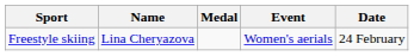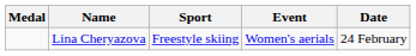 <table class="wikitable" style="font-size:95%">
 <tr>
+<th>Medal</th>
+<th>Name</th>
 <th>Sport</th>
-<th>Name</th>
-<th>Medal</th>
 <th>Event</th>
 <th>Date</th>
 </tr>
 <tr>
+<td></td>
+<td><a href='#'>Lina Cheryazova</a></td>
 <td><a href='#'>Freestyle skiing</a></td>
-<td><a href='#'>Lina Cheryazova</a></td>
-<td></td>
 <td><a href='#'>Women's aerials</a></td>
 <td>24 February</td>
 </tr>
 </table>
